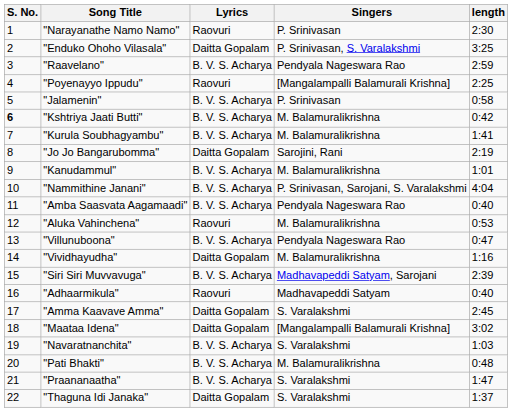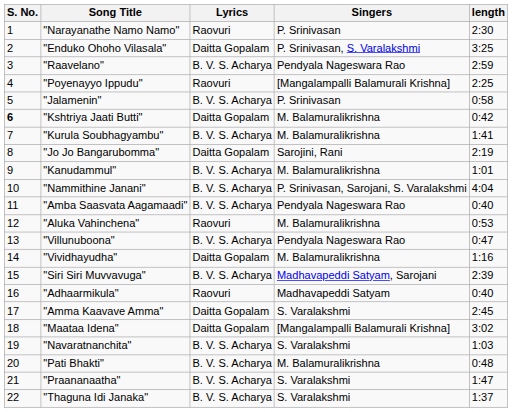 <table class="wikitable">
 <tr>
 <th>S. No.</th>
 <th>Song Title</th>
 <th>Lyrics</th>
 <th>Singers</th>
 <th>length</th>
 </tr>
 <tr>
 <td>1</td>
 <td>"Narayanathe Namo Namo"</td>
 <td>Raovuri</td>
 <td>P. Srinivasan</td>
 <td>2:30</td>
 </tr>
 <tr>
 <td>2</td>
 <td>"Enduko Ohoho Vilasala"</td>
 <td>Daitta Gopalam</td>
 <td>P. Srinivasan, <a href='#'>S. Varalakshmi</a></td>
 <td>3:25</td>
 </tr>
 <tr>
 <td>3</td>
 <td>"Raavelano"</td>
 <td>B. V. S. Acharya</td>
 <td>Pendyala Nageswara Rao</td>
 <td>2:59</td>
 </tr>
 <tr>
 <td>4</td>
 <td>"Poyenayyo Ippudu"</td>
 <td>Raovuri</td>
 <td>[Mangalampalli Balamurali Krishna]</td>
 <td>2:25</td>
 </tr>
 <tr>
 <td>5</td>
 <td>"Jalamenin"</td>
 <td>B. V. S. Acharya</td>
 <td>P. Srinivasan</td>
 <td>0:58</td>
 </tr>
 <tr>
 <td><strong>6</strong></td>
 <td>"Kshtriya Jaati Butti"</td>
-<td>B. V. S. Acharya</td>
+<td>Daitta Gopalam</td>
 <td>M. Balamuralikrishna</td>
 <td>0:42</td>
 </tr>
 <tr>
 <td>7</td>
 <td>"Kurula Soubhagyambu"</td>
 <td>B. V. S. Acharya</td>
 <td>M. Balamuralikrishna</td>
 <td>1:41</td>
 </tr>
 <tr>
 <td>8</td>
 <td>"Jo Jo Bangarubomma"</td>
 <td>Daitta Gopalam</td>
 <td>Sarojini, Rani</td>
 <td>2:19</td>
 </tr>
 <tr>
 <td>9</td>
 <td>"Kanudammul"</td>
 <td>B. V. S. Acharya</td>
 <td>M. Balamuralikrishna</td>
 <td>1:01</td>
 </tr>
 <tr>
 <td>10</td>
 <td>"Nammithine Janani"</td>
 <td>B. V. S. Acharya</td>
 <td>P. Srinivasan, Sarojani, S. Varalakshmi</td>
 <td>4:04</td>
 </tr>
 <tr>
 <td>11</td>
 <td>"Amba Saasvata Aagamaadi"</td>
 <td>B. V. S. Acharya</td>
 <td>Pendyala Nageswara Rao</td>
 <td>0:40</td>
 </tr>
 <tr>
 <td>12</td>
 <td>"Aluka Vahinchena"</td>
 <td>Raovuri</td>
 <td>M. Balamuralikrishna</td>
 <td>0:53</td>
 </tr>
 <tr>
 <td>13</td>
 <td>"Villunuboona"</td>
 <td>B. V. S. Acharya</td>
 <td>Pendyala Nageswara Rao</td>
 <td>0:47</td>
 </tr>
 <tr>
 <td>14</td>
 <td>"Vividhayudha"</td>
 <td>Daitta Gopalam</td>
 <td>M. Balamuralikrishna</td>
 <td>1:16</td>
 </tr>
 <tr>
 <td>15</td>
 <td>"Siri Siri Muvvavuga"</td>
 <td>B. V. S. Acharya</td>
 <td><a href='#'>Madhavapeddi Satyam</a>, Sarojani</td>
 <td>2:39</td>
 </tr>
 <tr>
 <td>16</td>
 <td>"Adhaarmikula"</td>
 <td>Raovuri</td>
 <td>Madhavapeddi Satyam</td>
 <td>0:40</td>
 </tr>
 <tr>
 <td>17</td>
 <td>"Amma Kaavave Amma"</td>
 <td>Daitta Gopalam</td>
 <td>S. Varalakshmi</td>
 <td>2:45</td>
 </tr>
 <tr>
 <td>18</td>
 <td>"Maataa Idena"</td>
 <td>Daitta Gopalam</td>
 <td>[Mangalampalli Balamurali Krishna]</td>
 <td>3:02</td>
 </tr>
 <tr>
 <td>19</td>
 <td>"Navaratnanchita"</td>
 <td>B. V. S. Acharya</td>
 <td>S. Varalakshmi</td>
 <td>1:03</td>
 </tr>
 <tr>
 <td>20</td>
 <td>"Pati Bhakti"</td>
 <td>B. V. S. Acharya</td>
 <td>M. Balamuralikrishna</td>
 <td>0:48</td>
 </tr>
 <tr>
 <td>21</td>
 <td>"Praananaatha"</td>
 <td>B. V. S. Acharya</td>
 <td>S. Varalakshmi</td>
 <td>1:47</td>
 </tr>
 <tr>
 <td>22</td>
 <td>"Thaguna Idi Janaka"</td>
-<td>Daitta Gopalam</td>
+<td>B. V. S. Acharya</td>
 <td>S. Varalakshmi</td>
 <td>1:37</td>
 </tr>
 </table>
